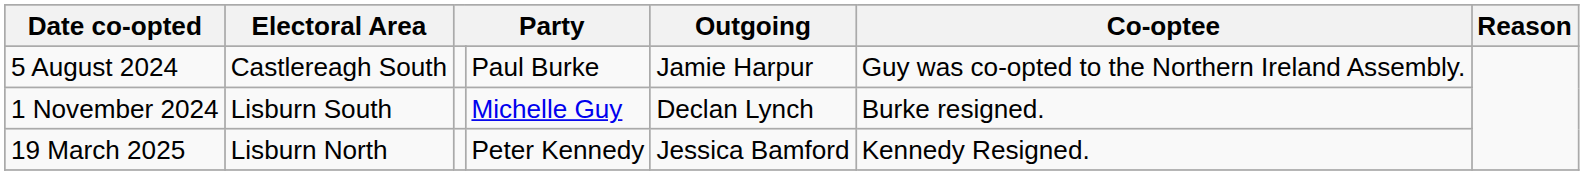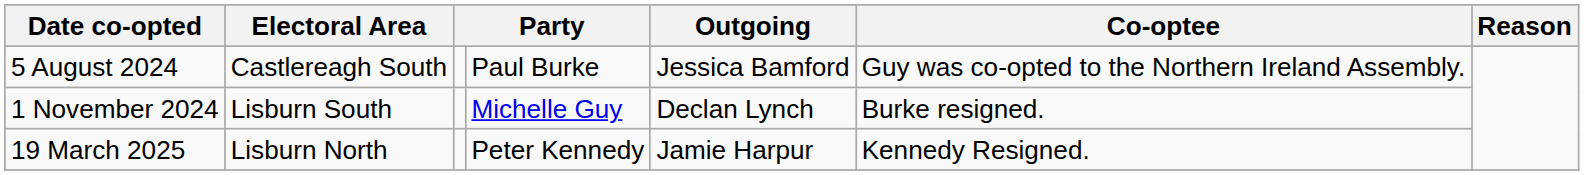 <table class="wikitable" style="font-size: 95%; font-size: 95%">
 <tr>
 <th>Date co-opted</th>
 <th>Electoral Area</th>
 <th colspan="2">Party</th>
 <th>Outgoing</th>
 <th>Co-optee</th>
 <th>Reason</th>
 </tr>
 <tr>
 <td>5 August 2024</td>
 <td>Castlereagh South</td>
 <td></td>
 <td>Paul Burke</td>
-<td>Jamie Harpur</td>
+<td>Jessica Bamford</td>
 <td>Guy was co-opted to the Northern Ireland Assembly.</td>
 </tr>
 <tr>
 <td>1 November 2024</td>
 <td>Lisburn South</td>
 <td></td>
 <td><a href='#'>Michelle Guy</a></td>
 <td>Declan Lynch</td>
 <td>Burke resigned.</td>
 </tr>
 <tr>
 <td>19 March 2025</td>
 <td>Lisburn North</td>
 <td></td>
 <td>Peter Kennedy</td>
-<td>Jessica Bamford</td>
+<td>Jamie Harpur</td>
 <td>Kennedy Resigned.</td>
 </tr>
 </table>
